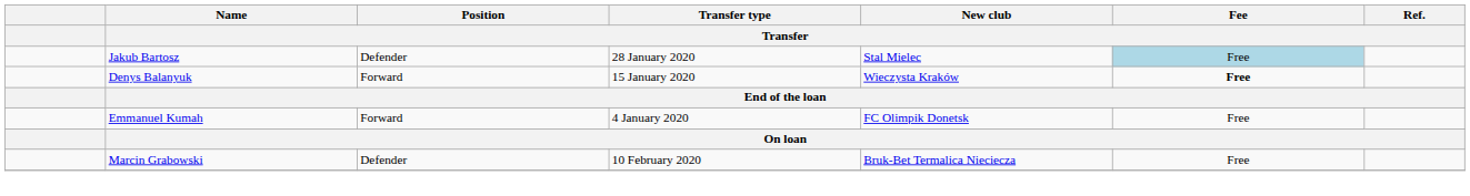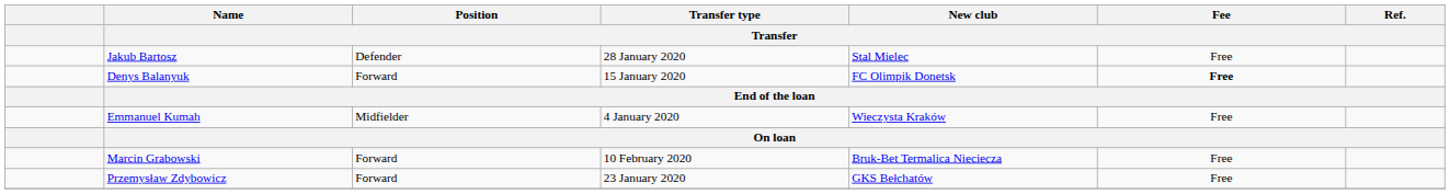 <table class="wikitable" style="width:100%; font-size:85%;">
 <tr>
 <th width="2%"></th>
 <th width="5%">Name</th>
 <th width="5%">Position</th>
 <th width="5%">Transfer type</th>
 <th width="5%">New club</th>
 <th width="5%">Fee</th>
 <th width="2%">Ref.</th>
 </tr>
 <tr>
 <th></th>
 <th colspan="6" align="center">Transfer</th>
 </tr>
 <tr>
 <td align=center></td>
 <td align=left> <a href='#'>Jakub Bartosz</a></td>
 <td align=left>Defender</td>
 <td align=left>28 January 2020</td>
 <td align=left> <a href='#'>Stal Mielec</a></td>
-<td align=center style="background: lightblue;">Free</td>
+<td align=center>Free</td>
 <td></td>
 </tr>
 <tr>
 <td align=center></td>
 <td align=left> <a href='#'>Denys Balanyuk</a></td>
 <td align=left>Forward</td>
 <td align=left>15 January 2020</td>
-<td align=left> <a href='#'>Wieczysta Kraków</a></td>
+<td align=left> <a href='#'>FC Olimpik Donetsk</a></td>
 <td align=center><strong>Free</strong></td>
 <td></td>
 </tr>
 <tr>
 <th></th>
 <th colspan="6" align="center">End of the loan</th>
 </tr>
 <tr>
 <td align=center></td>
 <td align=left> <a href='#'>Emmanuel Kumah</a></td>
-<td align=left>Forward</td>
+<td align=left>Midfielder</td>
 <td align=left>4 January 2020</td>
-<td align=left> <a href='#'>FC Olimpik Donetsk</a></td>
+<td align=left> <a href='#'>Wieczysta Kraków</a></td>
 <td align=center>Free</td>
 <td></td>
 </tr>
 <tr>
 <th></th>
 <th colspan="6" align="center">On loan</th>
 </tr>
 <tr>
 <td align=center></td>
 <td align=left> <a href='#'>Marcin Grabowski</a></td>
-<td align=left>Defender</td>
+<td align=left>Forward</td>
 <td align=left>10 February 2020</td>
 <td align=left> <a href='#'>Bruk-Bet Termalica Nieciecza</a></td>
 <td align=center>Free</td>
 <td></td>
 </tr>
 <tr>
+<td align=center></td>
+<td align=left> <a href='#'>Przemysław Zdybowicz</a></td>
+<td align=left>Forward</td>
+<td align=left>23 January 2020</td>
+<td align=left> <a href='#'>GKS Bełchatów</a></td>
+<td align=center>Free</td>
+<td></td>
+</tr>
+<tr>
 </tr>
 </table>
